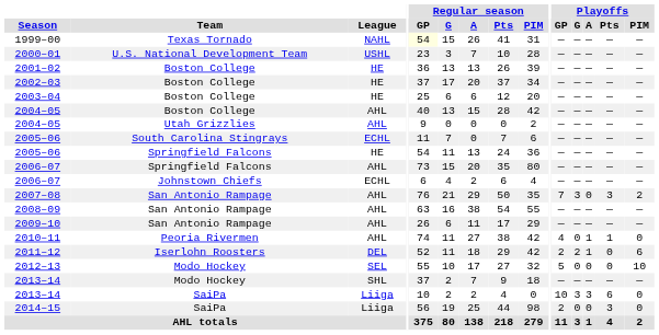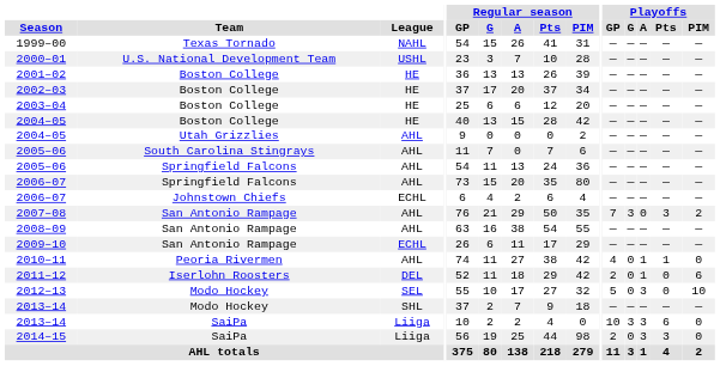 <table border="0" cellpadding="1" cellspacing="0" style="text-align:center; width:60em">
 <tr bgcolor="#e0e0e0">
 <th colspan="3" bgcolor="#ffffff"></th>
 <th rowspan="99" bgcolor="#ffffff"></th>
 <th colspan="5"><a href='#'>Regular season</a></th>
 <th rowspan="99" bgcolor="#ffffff"></th>
 <th colspan="5"><a href='#'>Playoffs</a></th>
 </tr>
 <tr bgcolor="#e0e0e0">
 <th><a href='#'>Season</a></th>
 <th>Team</th>
 <th>League</th>
 <th>GP</th>
 <th><a href='#'>G</a></th>
 <th><a href='#'>A</a></th>
 <th><a href='#'>Pts</a></th>
 <th><a href='#'>PIM</a></th>
 <th>GP</th>
 <th>G</th>
 <th>A</th>
 <th>Pts</th>
 <th>PIM</th>
 </tr>
 <tr ALIGN="center">
 <td>1999–00</td>
 <td><a href='#'>Texas Tornado</a></td>
 <td><a href='#'>NAHL</a></td>
-<td style="background: lightyellow;">54</td>
+<td>54</td>
 <td>15</td>
 <td>26</td>
 <td>41</td>
 <td>31</td>
 <td>—</td>
 <td>—</td>
 <td>—</td>
 <td>—</td>
 <td>—</td>
 </tr>
 <tr ALIGN="center" bgcolor="#f0f0f0">
 <td><a href='#'>2000–01</a></td>
 <td><a href='#'>U.S. National Development Team</a></td>
 <td><a href='#'>USHL</a></td>
 <td>23</td>
 <td>3</td>
 <td>7</td>
 <td>10</td>
 <td>28</td>
 <td>—</td>
 <td>—</td>
 <td>—</td>
 <td>—</td>
 <td>—</td>
 </tr>
 <tr ALIGN="center">
 <td><a href='#'>2001–02</a></td>
 <td><a href='#'>Boston College</a></td>
 <td><a href='#'>HE</a></td>
 <td>36</td>
 <td>13</td>
 <td>13</td>
 <td>26</td>
 <td>39</td>
 <td>—</td>
 <td>—</td>
 <td>—</td>
 <td>—</td>
 <td>—</td>
 </tr>
 <tr ALIGN="center" bgcolor="#f0f0f0">
 <td><a href='#'>2002–03</a></td>
 <td>Boston College</td>
 <td>HE</td>
 <td>37</td>
 <td>17</td>
 <td>20</td>
 <td>37</td>
 <td>34</td>
 <td>—</td>
 <td>—</td>
 <td>—</td>
 <td>—</td>
 <td>—</td>
 </tr>
 <tr ALIGN="center">
 <td><a href='#'>2003–04</a></td>
 <td>Boston College</td>
 <td>HE</td>
 <td>25</td>
 <td>6</td>
 <td>6</td>
 <td>12</td>
 <td>20</td>
 <td>—</td>
 <td>—</td>
 <td>—</td>
 <td>—</td>
 <td>—</td>
 </tr>
 <tr ALIGN="center" bgcolor="#f0f0f0">
 <td><a href='#'>2004–05</a></td>
 <td>Boston College</td>
-<td>AHL</td>
+<td>HE</td>
 <td>40</td>
 <td>13</td>
 <td>15</td>
 <td>28</td>
 <td>42</td>
 <td>—</td>
 <td>—</td>
 <td>—</td>
 <td>—</td>
 <td>—</td>
 </tr>
 <tr ALIGN="center">
 <td><a href='#'>2004–05</a></td>
 <td><a href='#'>Utah Grizzlies</a></td>
 <td><a href='#'>AHL</a></td>
 <td>9</td>
 <td>0</td>
 <td>0</td>
 <td>0</td>
 <td>2</td>
 <td>—</td>
 <td>—</td>
 <td>—</td>
 <td>—</td>
 <td>—</td>
 </tr>
 <tr ALIGN="center" bgcolor="#f0f0f0">
 <td><a href='#'>2005–06</a></td>
 <td><a href='#'>South Carolina Stingrays</a></td>
-<td><a href='#'>ECHL</a></td>
+<td>AHL</td>
 <td>11</td>
 <td>7</td>
 <td>0</td>
 <td>7</td>
 <td>6</td>
 <td>—</td>
 <td>—</td>
 <td>—</td>
 <td>—</td>
 <td>—</td>
 </tr>
 <tr ALIGN="center">
 <td><a href='#'>2005–06</a></td>
 <td><a href='#'>Springfield Falcons</a></td>
-<td>HE</td>
+<td>AHL</td>
 <td>54</td>
 <td>11</td>
 <td>13</td>
 <td>24</td>
 <td>36</td>
 <td>—</td>
 <td>—</td>
 <td>—</td>
 <td>—</td>
 <td>—</td>
 </tr>
 <tr ALIGN="center" bgcolor="#f0f0f0">
 <td><a href='#'>2006–07</a></td>
 <td>Springfield Falcons</td>
 <td>AHL</td>
 <td>73</td>
 <td>15</td>
 <td>20</td>
 <td>35</td>
 <td>80</td>
 <td>—</td>
 <td>—</td>
 <td>—</td>
 <td>—</td>
 <td>—</td>
 </tr>
 <tr ALIGN="center">
 <td><a href='#'>2006–07</a></td>
 <td><a href='#'>Johnstown Chiefs</a></td>
 <td>ECHL</td>
 <td>6</td>
 <td>4</td>
 <td>2</td>
 <td>6</td>
 <td>4</td>
 <td>—</td>
 <td>—</td>
 <td>—</td>
 <td>—</td>
 <td>—</td>
 </tr>
 <tr ALIGN="center" bgcolor="#f0f0f0">
 <td><a href='#'>2007–08</a></td>
 <td><a href='#'>San Antonio Rampage</a></td>
 <td>AHL</td>
 <td>76</td>
 <td>21</td>
 <td>29</td>
 <td>50</td>
 <td>35</td>
 <td>7</td>
 <td>3</td>
 <td>0</td>
 <td>3</td>
 <td>2</td>
 </tr>
 <tr ALIGN="center">
 <td><a href='#'>2008–09</a></td>
 <td>San Antonio Rampage</td>
 <td>AHL</td>
 <td>63</td>
 <td>16</td>
 <td>38</td>
 <td>54</td>
 <td>55</td>
 <td>—</td>
 <td>—</td>
 <td>—</td>
 <td>—</td>
 <td>—</td>
 </tr>
 <tr ALIGN="center" bgcolor="#f0f0f0">
 <td><a href='#'>2009–10</a></td>
 <td>San Antonio Rampage</td>
-<td>AHL</td>
+<td><a href='#'>ECHL</a></td>
 <td>26</td>
 <td>6</td>
 <td>11</td>
 <td>17</td>
 <td>29</td>
 <td>—</td>
 <td>—</td>
 <td>—</td>
 <td>—</td>
 <td>—</td>
 </tr>
 <tr ALIGN="center">
 <td><a href='#'>2010–11</a></td>
 <td><a href='#'>Peoria Rivermen</a></td>
 <td>AHL</td>
 <td>74</td>
 <td>11</td>
 <td>27</td>
 <td>38</td>
 <td>42</td>
 <td>4</td>
 <td>0</td>
 <td>1</td>
 <td>1</td>
 <td>0</td>
 </tr>
 <tr ALIGN="center" bgcolor="#f0f0f0">
 <td><a href='#'>2011–12</a></td>
 <td><a href='#'>Iserlohn Roosters</a></td>
 <td><a href='#'>DEL</a></td>
 <td>52</td>
 <td>11</td>
 <td>18</td>
 <td>29</td>
 <td>42</td>
 <td>2</td>
-<td>2</td>
+<td>0</td>
 <td>1</td>
 <td>0</td>
 <td>6</td>
 </tr>
 <tr ALIGN="center">
 <td><a href='#'>2012–13</a></td>
 <td><a href='#'>Modo Hockey</a></td>
 <td><a href='#'>SEL</a></td>
 <td>55</td>
 <td>10</td>
 <td>17</td>
 <td>27</td>
 <td>32</td>
 <td>5</td>
 <td>0</td>
-<td>0</td>
+<td>3</td>
 <td>0</td>
 <td>10</td>
 </tr>
 <tr ALIGN="center" bgcolor="#f0f0f0">
 <td><a href='#'>2013–14</a></td>
 <td>Modo Hockey</td>
 <td>SHL</td>
 <td>37</td>
 <td>2</td>
 <td>7</td>
 <td>9</td>
 <td>18</td>
 <td>—</td>
 <td>—</td>
 <td>—</td>
 <td>—</td>
 <td>—</td>
 </tr>
 <tr ALIGN="center">
 <td><a href='#'>2013–14</a></td>
 <td><a href='#'>SaiPa</a></td>
 <td><a href='#'>Liiga</a></td>
 <td>10</td>
 <td>2</td>
 <td>2</td>
 <td>4</td>
 <td>0</td>
 <td>10</td>
 <td>3</td>
 <td>3</td>
 <td>6</td>
 <td>0</td>
 </tr>
 <tr ALIGN="center" bgcolor="#f0f0f0">
 <td><a href='#'>2014–15</a></td>
 <td>SaiPa</td>
 <td>Liiga</td>
 <td>56</td>
 <td>19</td>
 <td>25</td>
 <td>44</td>
 <td>98</td>
 <td>2</td>
 <td>0</td>
-<td>0</td>
+<td>3</td>
 <td>3</td>
 <td>0</td>
 </tr>
 <tr bgcolor="#e0e0e0">
 <th colspan="3">AHL totals</th>
 <th>375</th>
 <th>80</th>
 <th>138</th>
 <th>218</th>
 <th>279</th>
 <th>11</th>
 <th>3</th>
 <th>1</th>
 <th>4</th>
 <th>2</th>
 </tr>
 </table>
